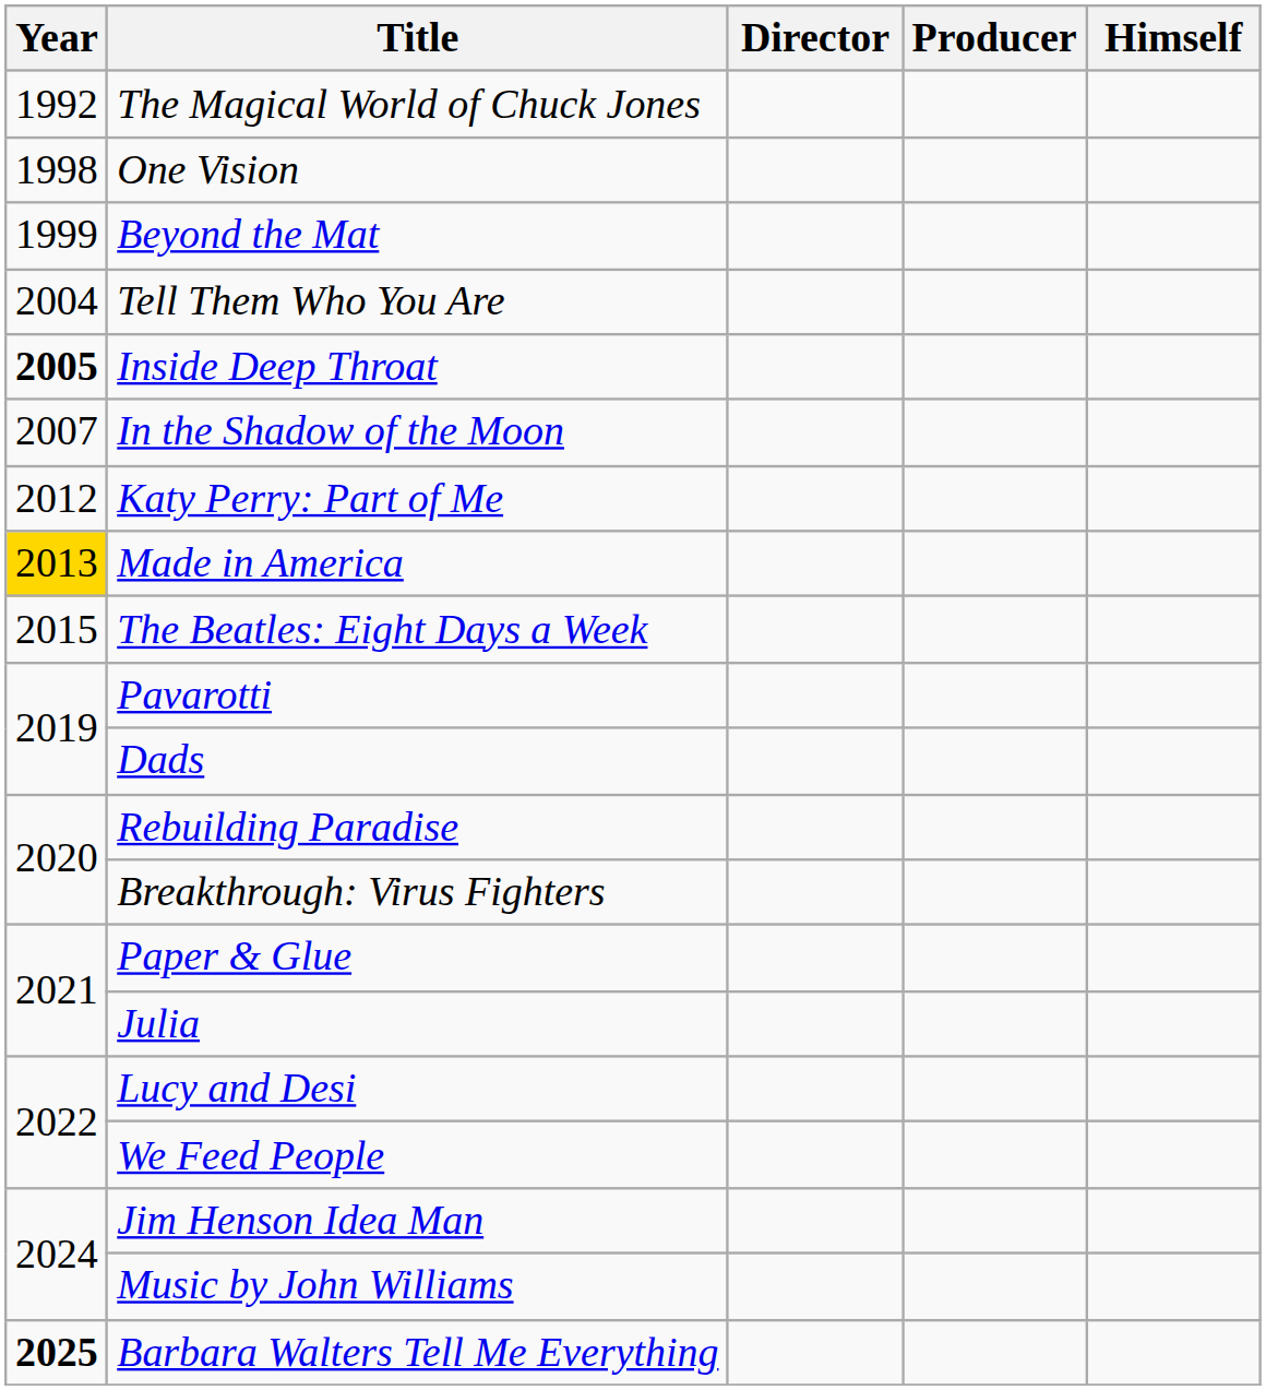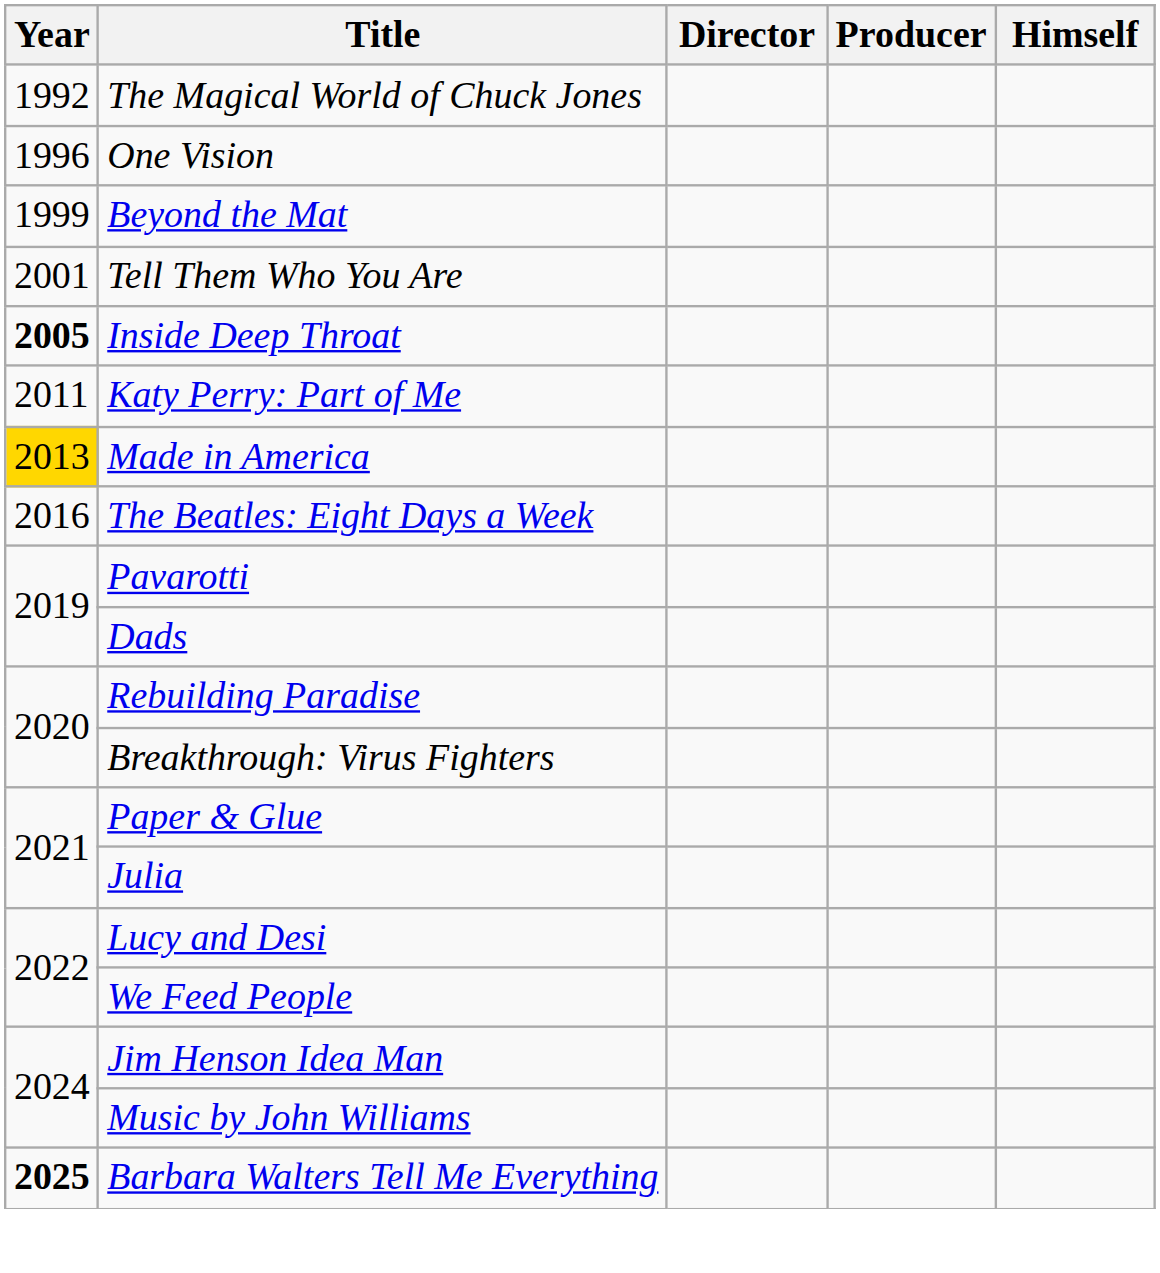 <table class="wikitable">
 <tr>
 <th>Year</th>
 <th>Title</th>
 <th width=60>Director</th>
 <th width=60>Producer</th>
 <th width=60>Himself</th>
 </tr>
 <tr>
 <td>1992</td>
 <td><em>The Magical World of Chuck Jones</em></td>
 <td></td>
 <td></td>
 <td></td>
 </tr>
 <tr>
-<td>1998</td>
+<td>1996</td>
 <td><em>One Vision</em></td>
 <td></td>
 <td></td>
 <td></td>
 </tr>
 <tr>
 <td>1999</td>
 <td><em><a href='#'>Beyond the Mat</a></em></td>
 <td></td>
 <td></td>
 <td></td>
 </tr>
 <tr>
-<td>2004</td>
+<td>2001</td>
 <td><em>Tell Them Who You Are</em></td>
 <td></td>
 <td></td>
 <td></td>
 </tr>
 <tr>
 <td><strong>2005</strong></td>
 <td><em><a href='#'>Inside Deep Throat</a></em></td>
 <td></td>
 <td></td>
 <td></td>
 </tr>
 <tr>
-<td>2007</td>
-<td><em><a href='#'>In the Shadow of the Moon</a></em></td>
-<td></td>
-<td></td>
-<td></td>
-</tr>
-<tr>
-<td>2012</td>
+<td>2011</td>
 <td><em><a href='#'>Katy Perry: Part of Me</a></em></td>
 <td></td>
 <td></td>
 <td></td>
 </tr>
 <tr>
 <td style="background: gold;">2013</td>
 <td><em><a href='#'>Made in America</a></em></td>
 <td></td>
 <td></td>
 <td></td>
 </tr>
 <tr>
-<td>2015</td>
+<td>2016</td>
 <td><em><a href='#'>The Beatles: Eight Days a Week</a></em></td>
 <td></td>
 <td></td>
 <td></td>
 </tr>
 <tr>
 <td rowspan=2>2019</td>
 <td><em><a href='#'>Pavarotti</a></em></td>
 <td></td>
 <td></td>
 <td></td>
 </tr>
 <tr>
 <td><em><a href='#'>Dads</a></em></td>
 <td></td>
 <td></td>
 <td></td>
 </tr>
 <tr>
 <td rowspan=2>2020</td>
 <td><em><a href='#'>Rebuilding Paradise</a></em></td>
 <td></td>
 <td></td>
 <td></td>
 </tr>
 <tr>
 <td><em>Breakthrough: Virus Fighters</em></td>
 <td></td>
 <td></td>
 <td></td>
 </tr>
 <tr>
 <td rowspan=2>2021</td>
 <td><em><a href='#'>Paper & Glue</a></em></td>
 <td></td>
 <td></td>
 <td></td>
 </tr>
 <tr>
 <td><em><a href='#'>Julia</a></em></td>
 <td></td>
 <td></td>
 <td></td>
 </tr>
 <tr>
 <td rowspan=2>2022</td>
 <td><em><a href='#'>Lucy and Desi</a></em></td>
 <td></td>
 <td></td>
 <td></td>
 </tr>
 <tr>
 <td><em><a href='#'>We Feed People</a></em></td>
 <td></td>
 <td></td>
 <td></td>
 </tr>
 <tr>
 <td rowspan=2>2024</td>
 <td><em><a href='#'>Jim Henson Idea Man</a></em></td>
 <td></td>
 <td></td>
 <td></td>
 </tr>
 <tr>
 <td><em><a href='#'>Music by John Williams</a></em></td>
 <td></td>
 <td></td>
 <td></td>
 </tr>
 <tr>
 <td><strong>2025</strong></td>
 <td><em><a href='#'>Barbara Walters Tell Me Everything</a></em></td>
 <td></td>
 <td></td>
 <td></td>
 </tr>
 </table>
